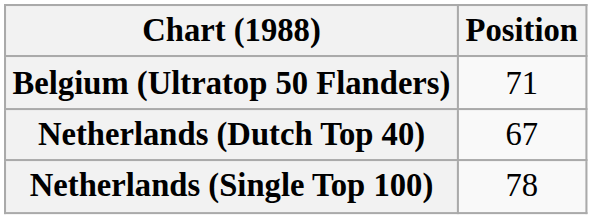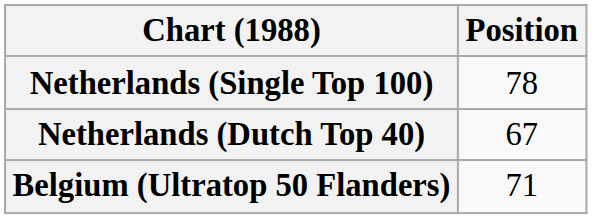 <table class="wikitable sortable plainrowheaders" style="text-align:center">
 <tr>
 <th scope="col">Chart (1988)</th>
 <th scope="col">Position</th>
 </tr>
 <tr>
-<th scope="row">Belgium (Ultratop 50 Flanders)</th>
-<td>71</td>
+<th scope="row">Netherlands (Single Top 100)</th>
+<td>78</td>
 </tr>
 <tr>
 <th scope="row">Netherlands (Dutch Top 40)</th>
 <td>67</td>
 </tr>
 <tr>
-<th scope="row">Netherlands (Single Top 100)</th>
-<td>78</td>
+<th scope="row">Belgium (Ultratop 50 Flanders)</th>
+<td>71</td>
 </tr>
 </table>
